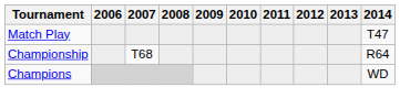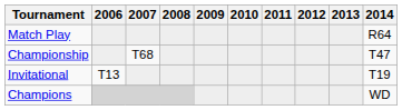 <table class="wikitable" style="text-align:center;">
 <tr>
 <th>Tournament</th>
 <th>2006</th>
 <th>2007</th>
 <th>2008</th>
 <th>2009</th>
 <th>2010</th>
 <th>2011</th>
 <th>2012</th>
 <th>2013</th>
 <th>2014</th>
 </tr>
 <tr>
 <td align="left"><a href='#'>Match Play</a></td>
 <td style="background:#eeeeee;"></td>
 <td style="background:#eeeeee;"></td>
 <td style="background:#eeeeee;"></td>
 <td style="background:#eeeeee;"></td>
 <td style="background:#eeeeee;"></td>
 <td style="background:#eeeeee;"></td>
 <td style="background:#eeeeee;"></td>
 <td style="background:#eeeeee;"></td>
-<td>T47</td>
+<td>R64</td>
 </tr>
 <tr>
 <td align="left"><a href='#'>Championship</a></td>
 <td style="background:#eeeeee;"></td>
 <td>T68</td>
 <td style="background:#eeeeee;"></td>
 <td style="background:#eeeeee;"></td>
 <td style="background:#eeeeee;"></td>
 <td style="background:#eeeeee;"></td>
 <td style="background:#eeeeee;"></td>
 <td style="background:#eeeeee;"></td>
-<td>R64</td>
+<td>T47</td>
+</tr>
+<tr>
+<td align="left"><a href='#'>Invitational</a></td>
+<td>T13</td>
+<td style="background:#eeeeee;"></td>
+<td style="background:#eeeeee;"></td>
+<td style="background:#eeeeee;"></td>
+<td style="background:#eeeeee;"></td>
+<td style="background:#eeeeee;"></td>
+<td style="background:#eeeeee;"></td>
+<td style="background:#eeeeee;"></td>
+<td>T19</td>
 </tr>
 <tr>
 <td align="left"><a href='#'>Champions</a></td>
 <td colspan=3 style="background:#D3D3D3;"></td>
 <td style="background:#eeeeee;"></td>
 <td style="background:#eeeeee;"></td>
 <td style="background:#eeeeee;"></td>
 <td style="background:#eeeeee;"></td>
 <td style="background:#eeeeee;"></td>
 <td>WD</td>
 </tr>
 </table>
